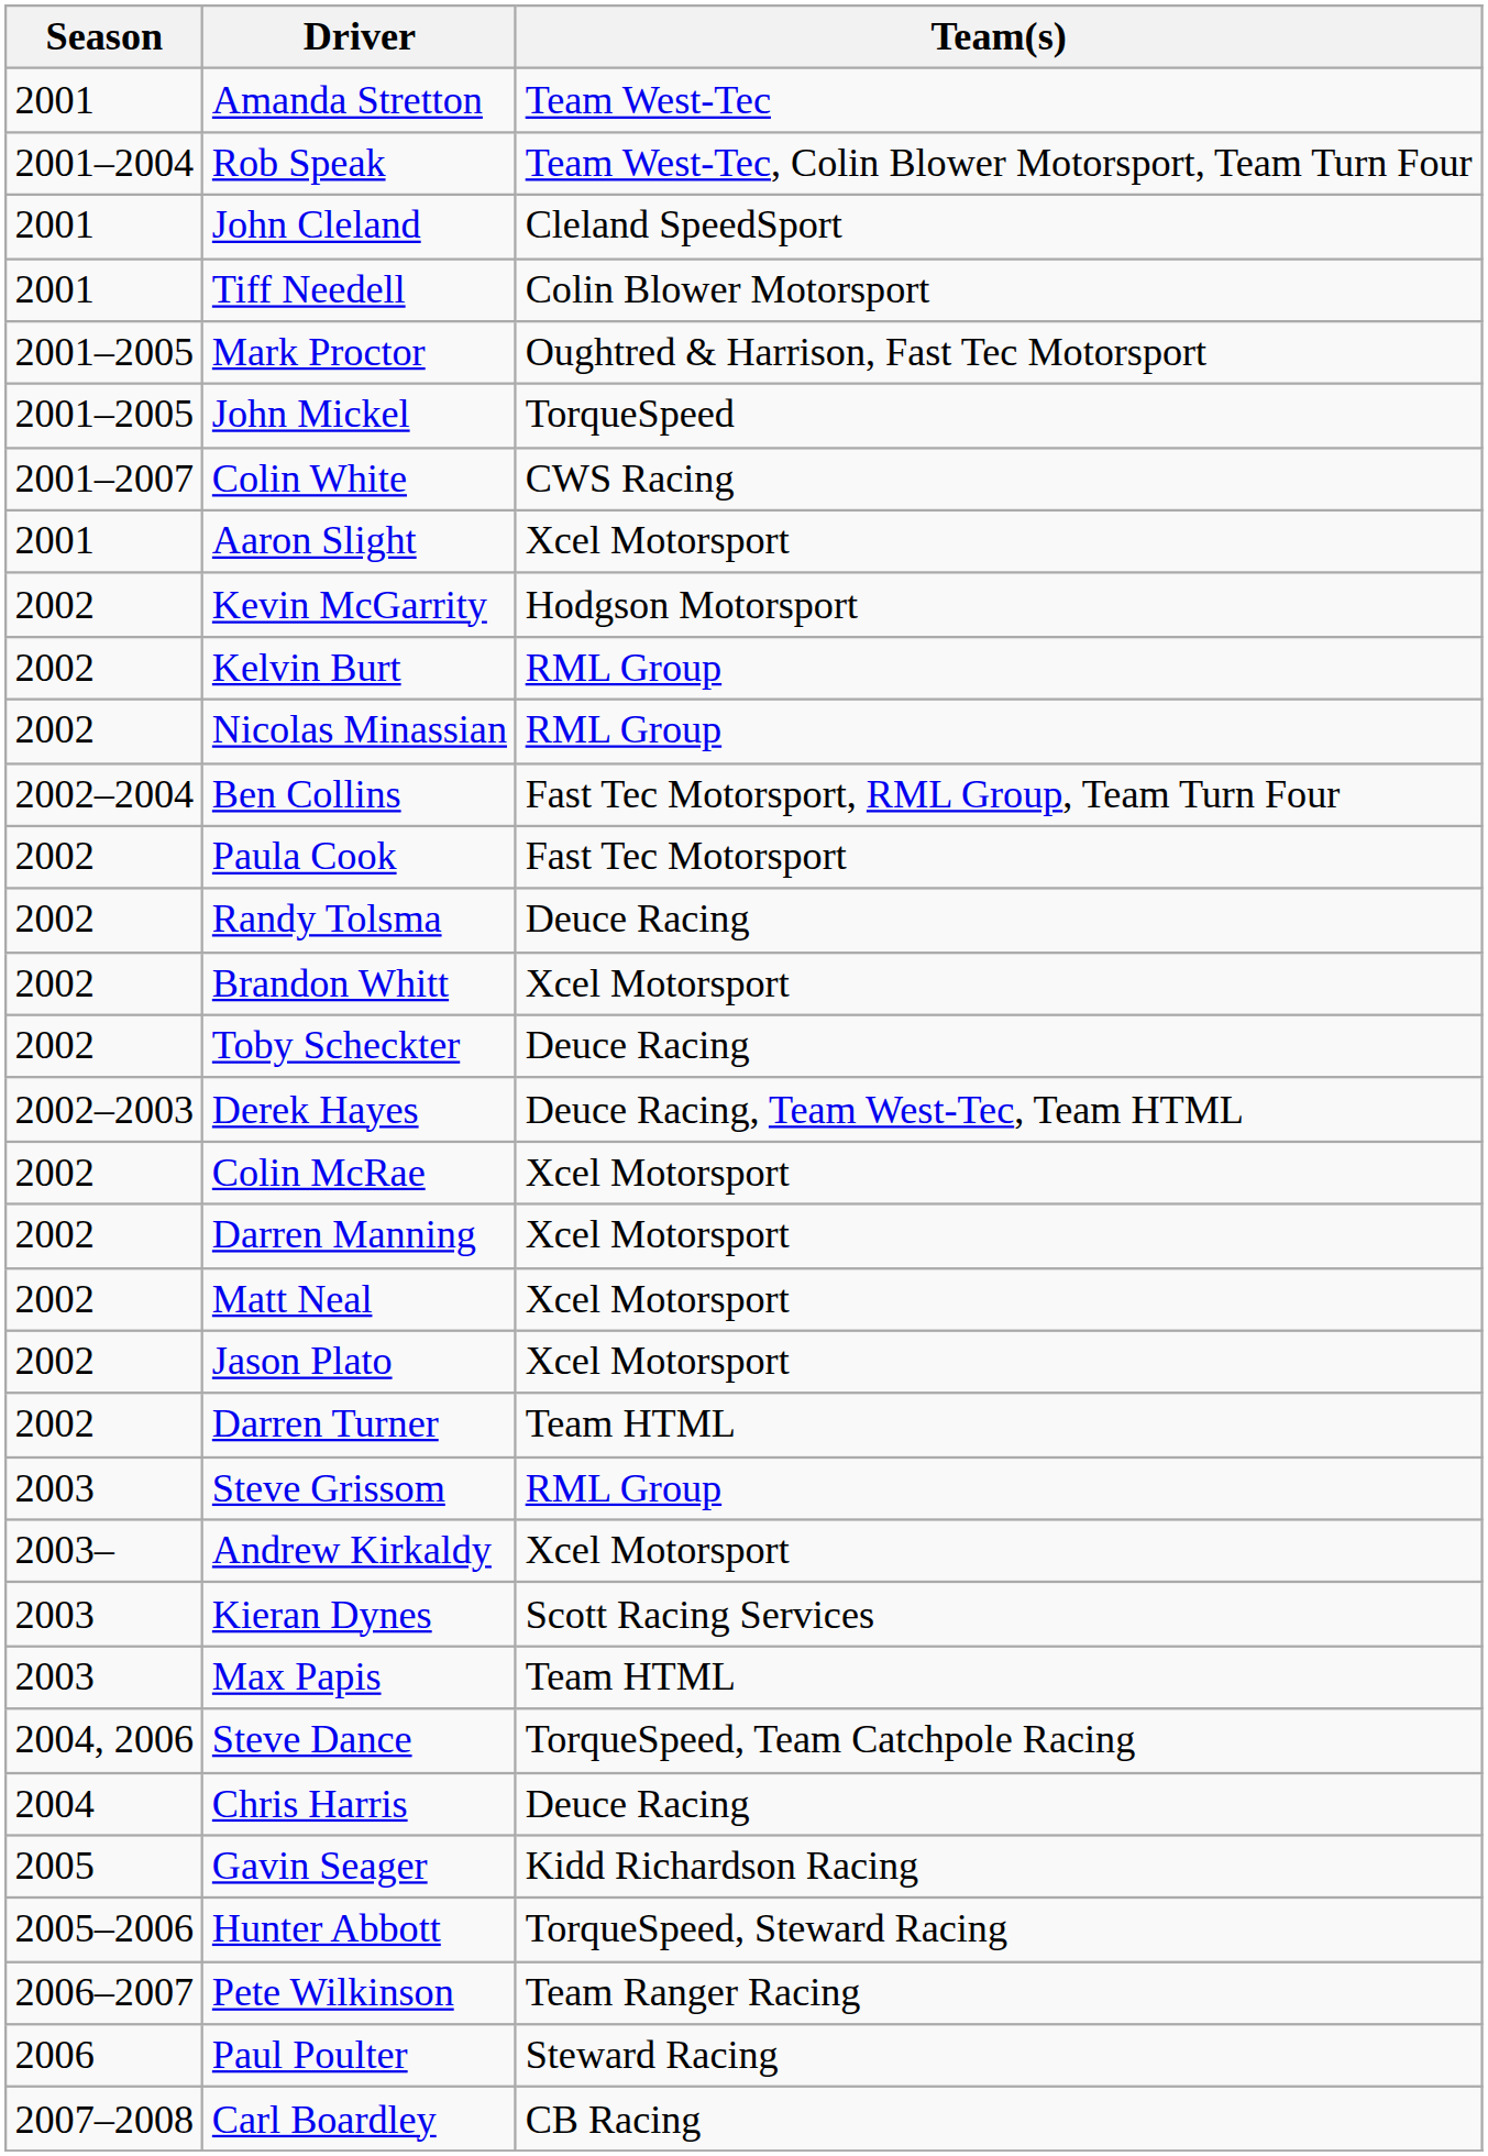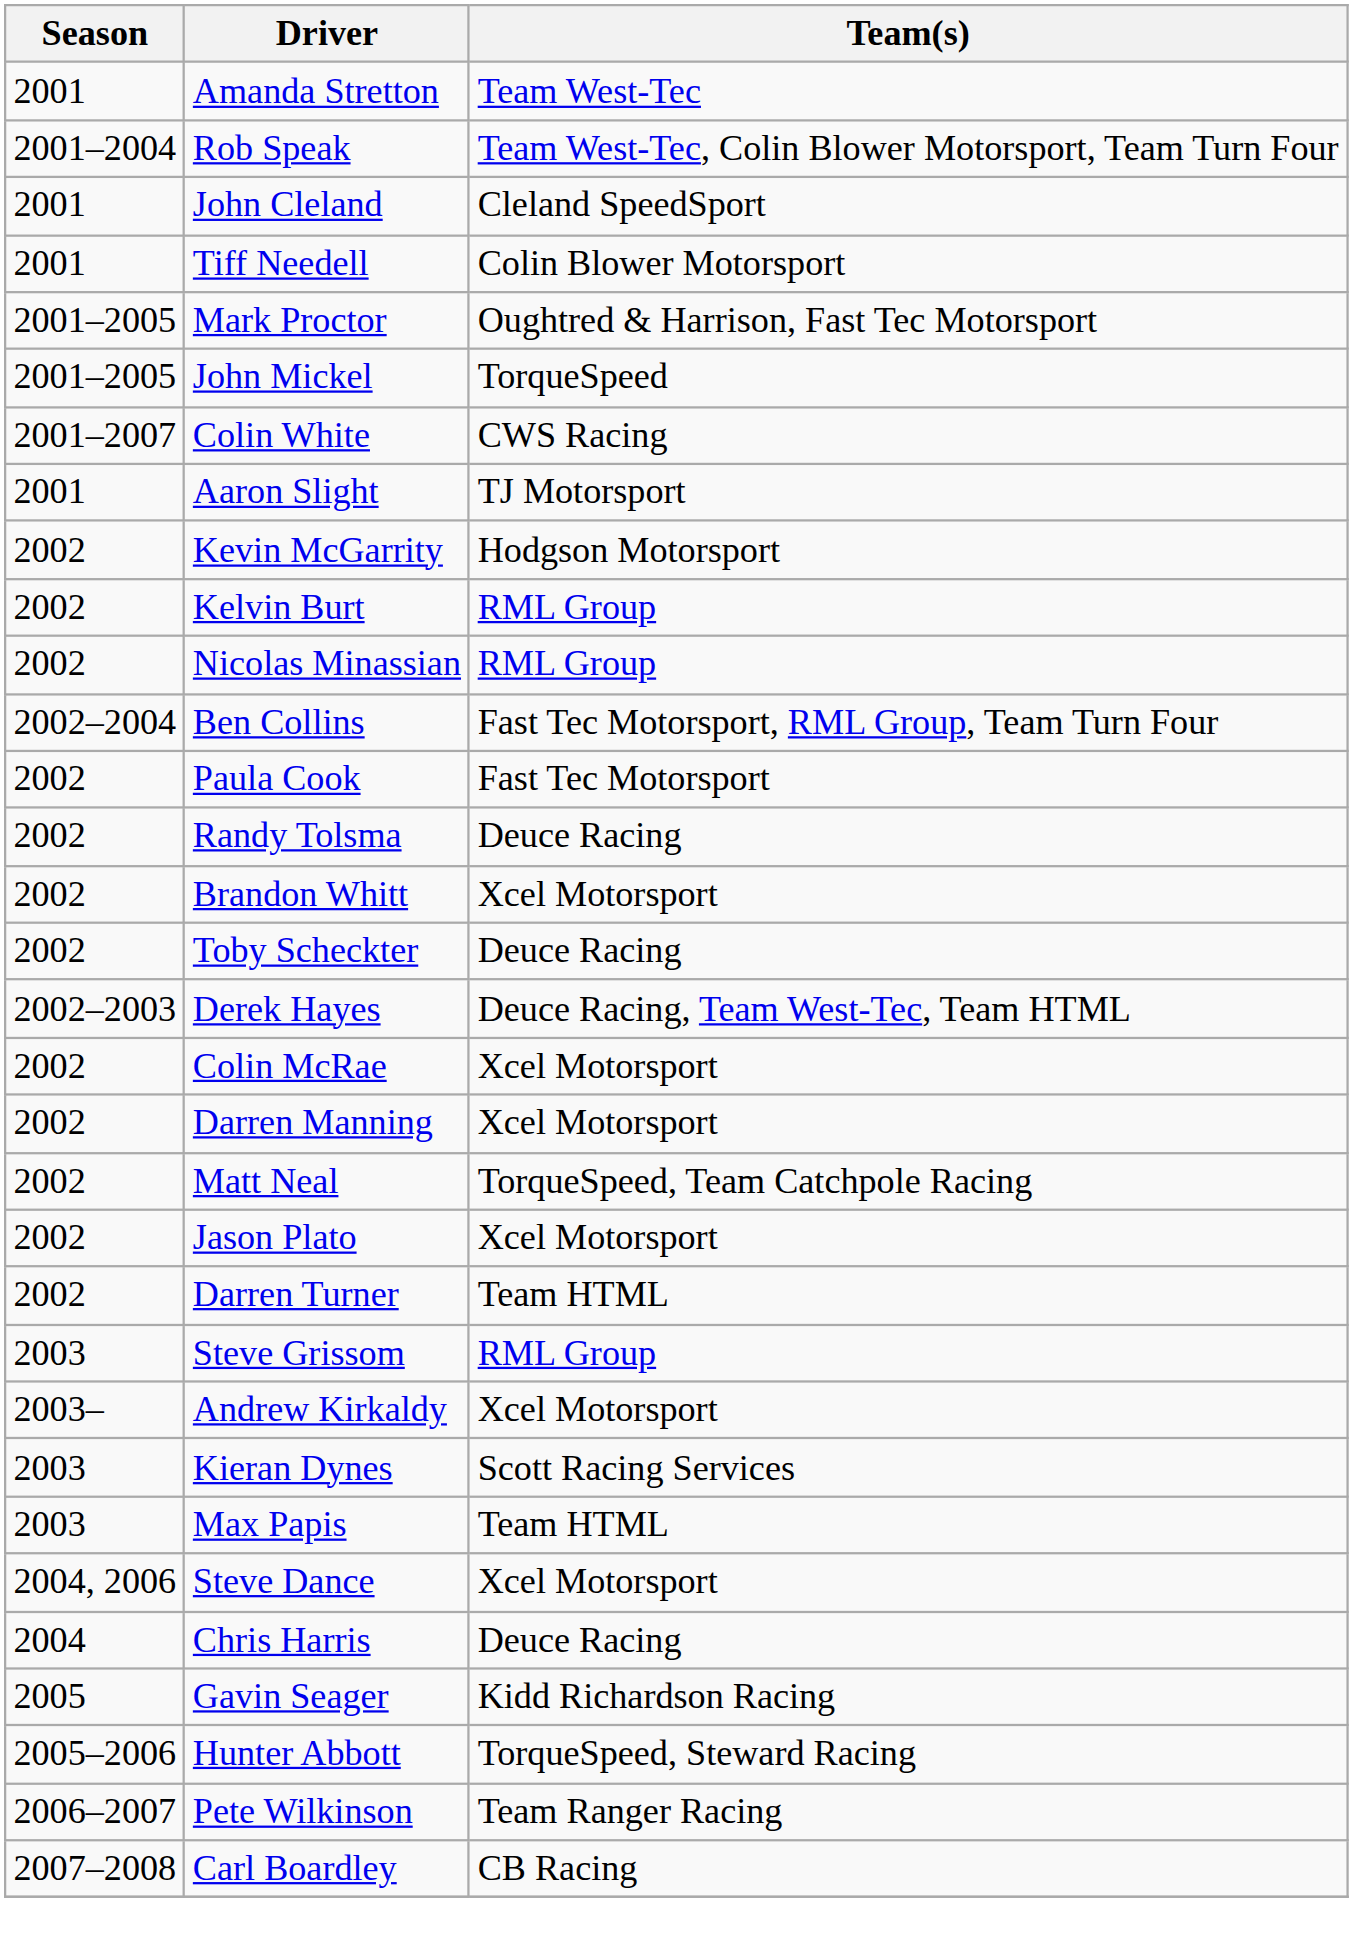 <table class="wikitable">
 <tr>
 <th>Season</th>
 <th>Driver</th>
 <th>Team(s)</th>
 </tr>
 <tr>
 <td>2001</td>
 <td> <a href='#'>Amanda Stretton</a></td>
 <td><a href='#'>Team West-Tec</a></td>
 </tr>
 <tr>
 <td>2001–2004</td>
 <td> <a href='#'>Rob Speak</a></td>
 <td><a href='#'>Team West-Tec</a>, Colin Blower Motorsport, Team Turn Four</td>
 </tr>
 <tr>
 <td>2001</td>
 <td> <a href='#'>John Cleland</a></td>
 <td>Cleland SpeedSport</td>
 </tr>
 <tr>
 <td>2001</td>
 <td> <a href='#'>Tiff Needell</a></td>
 <td>Colin Blower Motorsport</td>
 </tr>
 <tr>
 <td>2001–2005</td>
 <td> <a href='#'>Mark Proctor</a></td>
 <td>Oughtred & Harrison, Fast Tec Motorsport</td>
 </tr>
 <tr>
 <td>2001–2005</td>
 <td> <a href='#'>John Mickel</a></td>
 <td>TorqueSpeed</td>
 </tr>
 <tr>
 <td>2001–2007</td>
 <td> <a href='#'>Colin White</a></td>
 <td>CWS Racing</td>
 </tr>
 <tr>
 <td>2001</td>
 <td> <a href='#'>Aaron Slight</a></td>
-<td>Xcel Motorsport</td>
+<td>TJ Motorsport</td>
 </tr>
 <tr>
 <td>2002</td>
 <td> <a href='#'>Kevin McGarrity</a></td>
 <td>Hodgson Motorsport</td>
 </tr>
 <tr>
 <td>2002</td>
 <td> <a href='#'>Kelvin Burt</a></td>
 <td><a href='#'>RML Group</a></td>
 </tr>
 <tr>
 <td>2002</td>
 <td> <a href='#'>Nicolas Minassian</a></td>
 <td><a href='#'>RML Group</a></td>
 </tr>
 <tr>
 <td>2002–2004</td>
 <td> <a href='#'>Ben Collins</a></td>
 <td>Fast Tec Motorsport, <a href='#'>RML Group</a>, Team Turn Four</td>
 </tr>
 <tr>
 <td>2002</td>
 <td> <a href='#'>Paula Cook</a></td>
 <td>Fast Tec Motorsport</td>
 </tr>
 <tr>
 <td>2002</td>
 <td> <a href='#'>Randy Tolsma</a></td>
 <td>Deuce Racing</td>
 </tr>
 <tr>
 <td>2002</td>
 <td> <a href='#'>Brandon Whitt</a></td>
 <td>Xcel Motorsport</td>
 </tr>
 <tr>
 <td>2002</td>
 <td> <a href='#'>Toby Scheckter</a></td>
 <td>Deuce Racing</td>
 </tr>
 <tr>
 <td>2002–2003</td>
 <td> <a href='#'>Derek Hayes</a></td>
 <td>Deuce Racing, <a href='#'>Team West-Tec</a>, Team HTML</td>
 </tr>
 <tr>
 <td>2002</td>
 <td> <a href='#'>Colin McRae</a></td>
 <td>Xcel Motorsport</td>
 </tr>
 <tr>
 <td>2002</td>
 <td> <a href='#'>Darren Manning</a></td>
 <td>Xcel Motorsport</td>
 </tr>
 <tr>
 <td>2002</td>
 <td> <a href='#'>Matt Neal</a></td>
-<td>Xcel Motorsport</td>
+<td>TorqueSpeed, Team Catchpole Racing</td>
 </tr>
 <tr>
 <td>2002</td>
 <td> <a href='#'>Jason Plato</a></td>
 <td>Xcel Motorsport</td>
 </tr>
 <tr>
 <td>2002</td>
 <td> <a href='#'>Darren Turner</a></td>
 <td>Team HTML</td>
 </tr>
 <tr>
 <td>2003</td>
 <td> <a href='#'>Steve Grissom</a></td>
 <td><a href='#'>RML Group</a></td>
 </tr>
 <tr>
 <td>2003–</td>
 <td> <a href='#'>Andrew Kirkaldy</a></td>
 <td>Xcel Motorsport</td>
 </tr>
 <tr>
 <td>2003</td>
 <td> <a href='#'>Kieran Dynes</a></td>
 <td>Scott Racing Services</td>
 </tr>
 <tr>
 <td>2003</td>
 <td> <a href='#'>Max Papis</a></td>
 <td>Team HTML</td>
 </tr>
 <tr>
 <td>2004, 2006</td>
 <td> <a href='#'>Steve Dance</a></td>
-<td>TorqueSpeed, Team Catchpole Racing</td>
+<td>Xcel Motorsport</td>
 </tr>
 <tr>
 <td>2004</td>
 <td> <a href='#'>Chris Harris</a></td>
 <td>Deuce Racing</td>
 </tr>
 <tr>
 <td>2005</td>
 <td> <a href='#'>Gavin Seager</a></td>
 <td>Kidd Richardson Racing</td>
 </tr>
 <tr>
 <td>2005–2006</td>
 <td> <a href='#'>Hunter Abbott</a></td>
 <td>TorqueSpeed, Steward Racing</td>
 </tr>
 <tr>
 <td>2006–2007</td>
 <td> <a href='#'>Pete Wilkinson</a></td>
 <td>Team Ranger Racing</td>
 </tr>
 <tr>
-<td>2006</td>
-<td> <a href='#'>Paul Poulter</a></td>
-<td>Steward Racing</td>
-</tr>
-<tr>
 <td>2007–2008</td>
 <td> <a href='#'>Carl Boardley</a></td>
 <td>CB Racing</td>
 </tr>
 <tr>
 </tr>
 </table>
